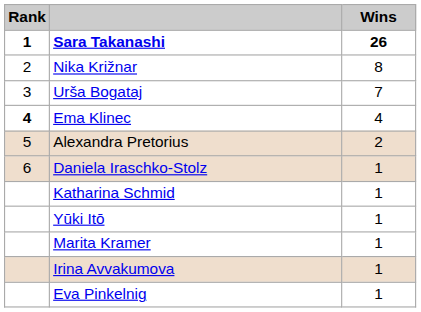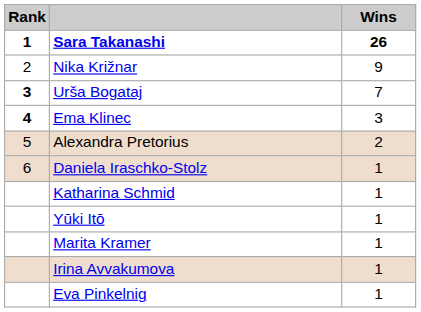 <table class="wikitable plainrowheaders" style="background:#fff; font-size:86%; line-height:16px; border:grey solid 1px; border-collapse:collapse;">
 <tr style="background:#ccc; text-align:center;">
 <th style="background:#ccc;">Rank</th>
 <th style="background:#ccc;" width="254"></th>
 <th style="background:#ccc;" width="60">Wins</th>
 </tr>
 <tr>
 <td align=center><strong>1</strong></td>
 <td> <strong><a href='#'>Sara Takanashi</a></strong></td>
 <td align=center><strong>26</strong></td>
 </tr>
 <tr>
 <td align=center>2</td>
 <td> <a href='#'>Nika Križnar</a></td>
-<td align=center>8</td>
+<td align=center>9</td>
 </tr>
 <tr>
-<td align=center>3</td>
+<td align=center><strong>3</strong></td>
 <td> <a href='#'>Urša Bogataj</a></td>
 <td align=center>7</td>
 </tr>
 <tr>
 <td align=center><strong>4</strong></td>
 <td> <a href='#'>Ema Klinec</a></td>
-<td align=center>4</td>
+<td align=center>3</td>
 </tr>
 <tr bgcolor=#EFDECD>
 <td align=center>5</td>
 <td> Alexandra Pretorius</td>
 <td align=center>2</td>
 </tr>
 <tr bgcolor=#EFDECD>
 <td align=center>6</td>
 <td> <a href='#'>Daniela Iraschko-Stolz</a></td>
 <td align=center>1</td>
 </tr>
 <tr>
 <td align=center></td>
 <td> <a href='#'>Katharina Schmid</a></td>
 <td align=center>1</td>
 </tr>
 <tr>
 <td align=center></td>
 <td> <a href='#'>Yūki Itō</a></td>
 <td align=center>1</td>
 </tr>
 <tr>
 <td align=center></td>
 <td> <a href='#'>Marita Kramer</a></td>
 <td align=center>1</td>
 </tr>
 <tr bgcolor=#EFDECD>
 <td align=center></td>
 <td> <a href='#'>Irina Avvakumova</a></td>
 <td align=center>1</td>
 </tr>
 <tr>
 <td align=center></td>
 <td> <a href='#'>Eva Pinkelnig</a></td>
 <td align=center>1</td>
 </tr>
 </table>
